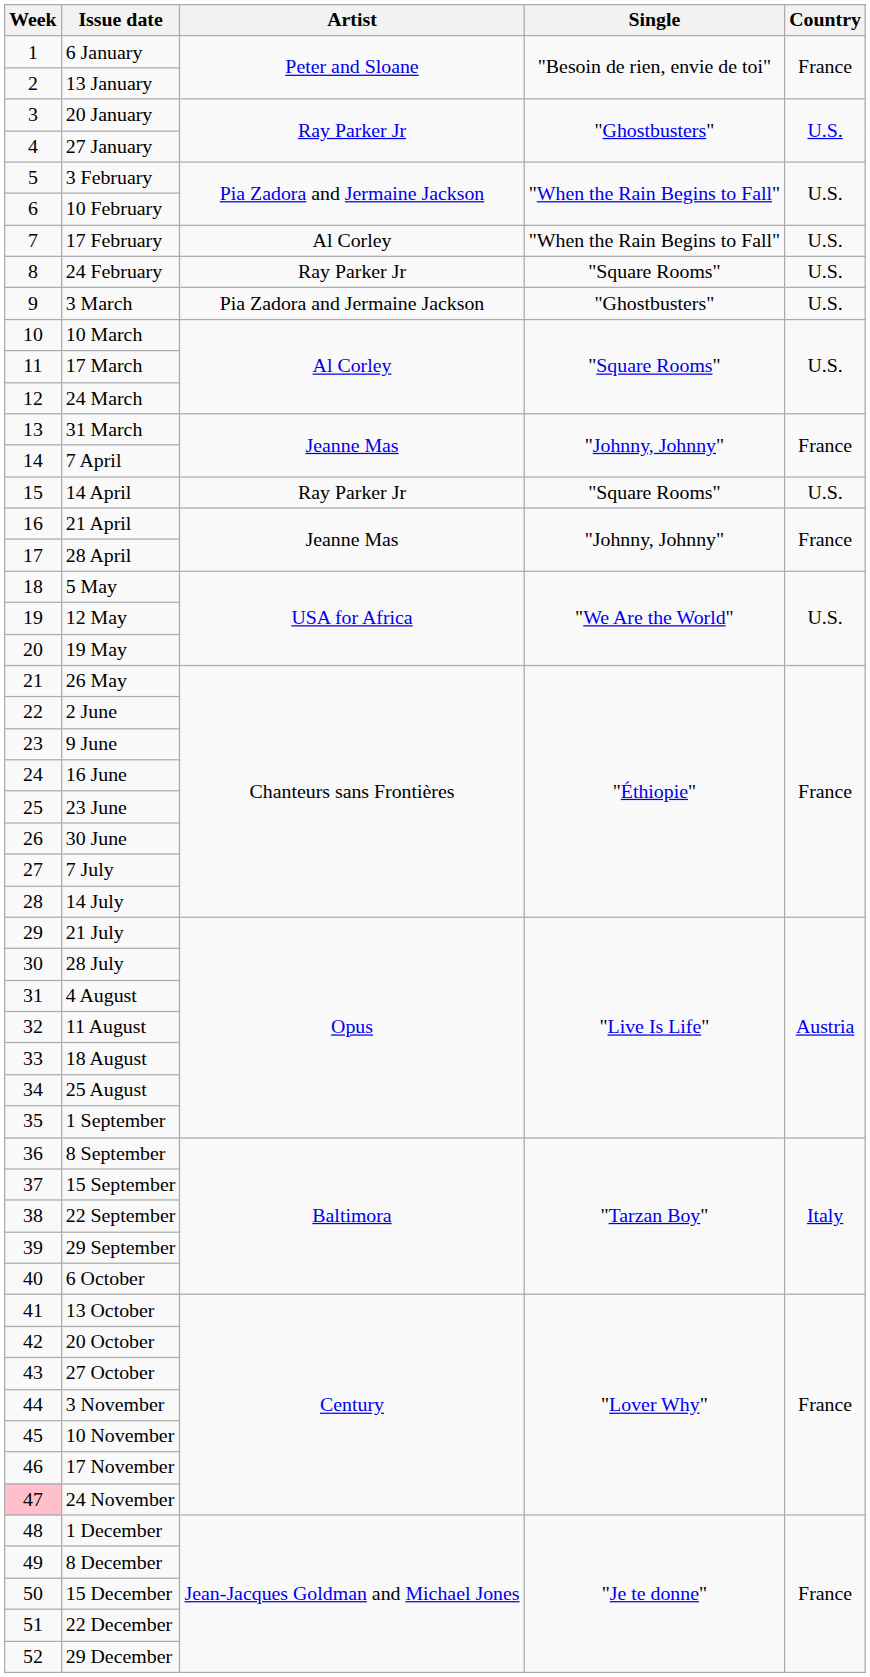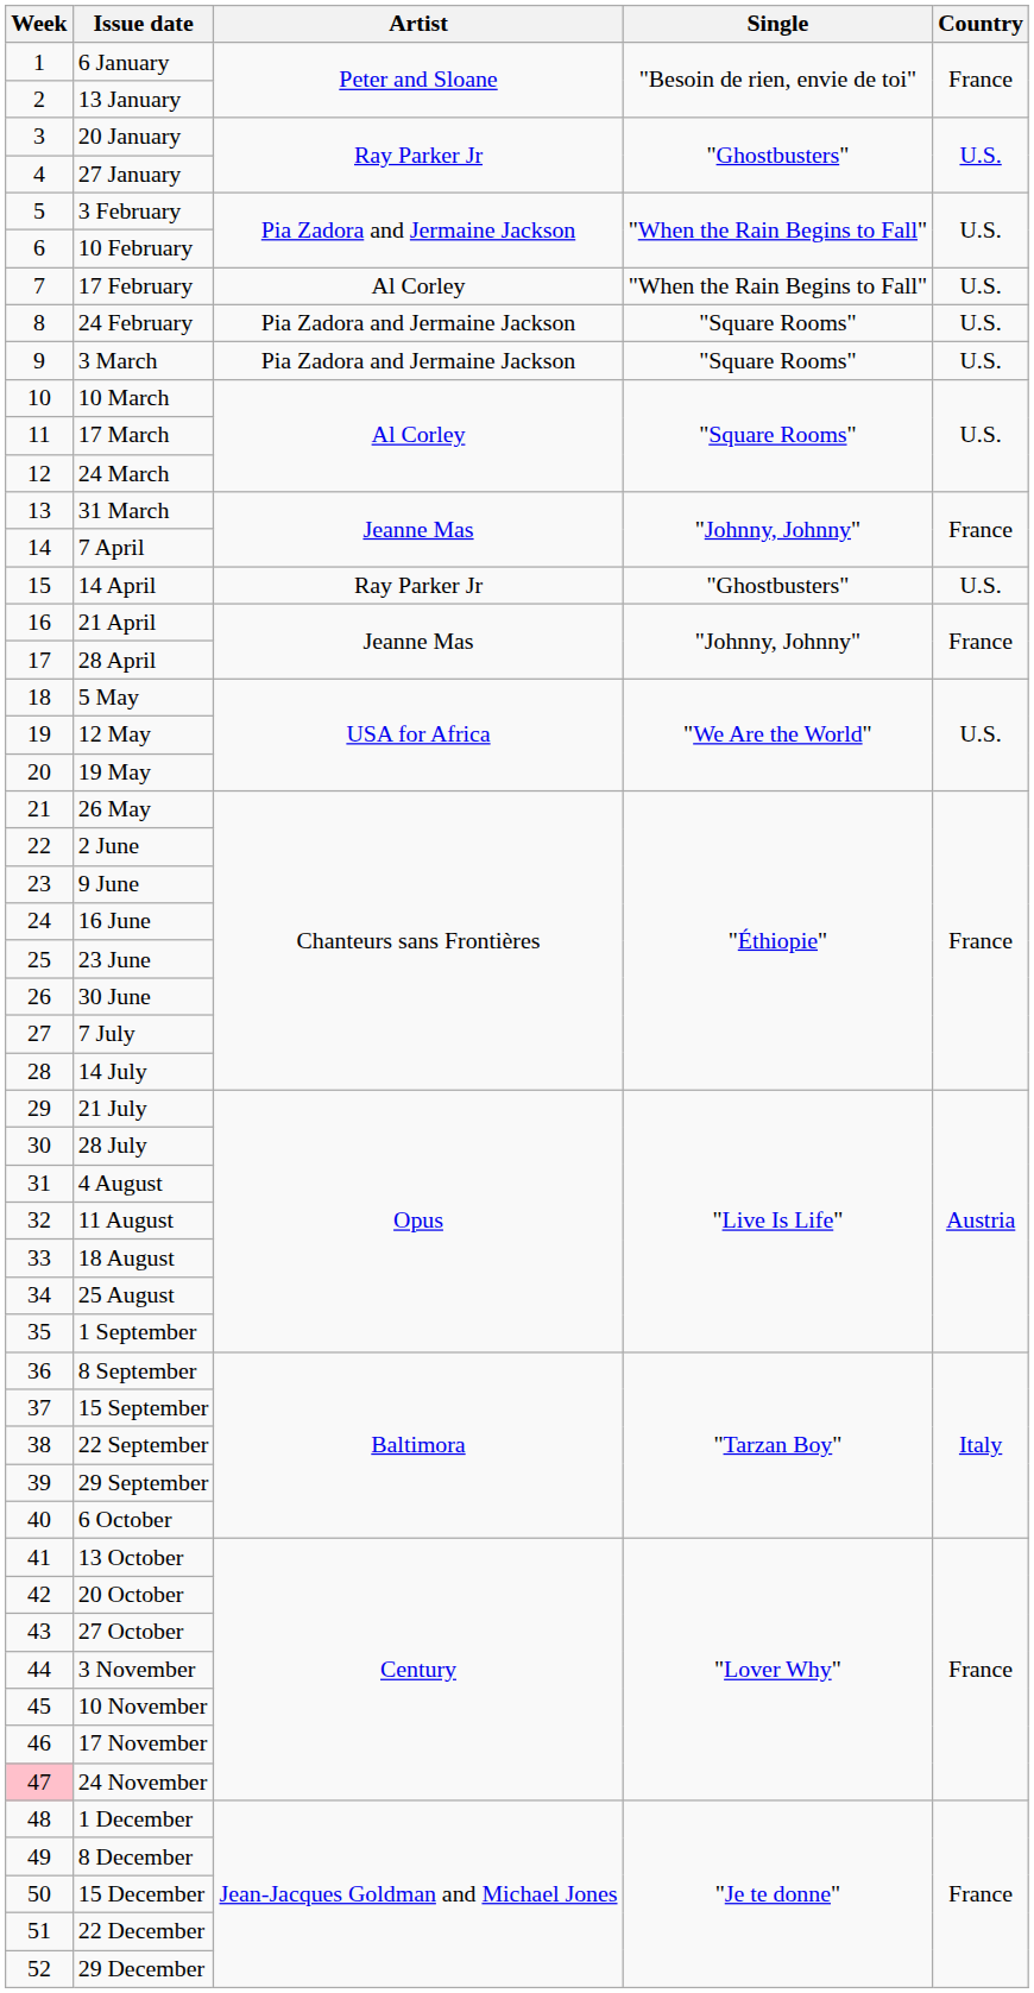 <table class="wikitable">
 <tr>
 <th rowspan>Week</th>
 <th rowspan>Issue date</th>
 <th rowspan>Artist</th>
 <th rowspan>Single</th>
 <th rowspan>Country</th>
 </tr>
 <tr>
 <td style="text-align: center;">1</td>
 <td>6 January</td>
 <td rowspan=2 align="center"><a href='#'>Peter and Sloane</a></td>
 <td rowspan="2" align="center">"Besoin de rien, envie de toi"</td>
 <td rowspan="2" align="center">France</td>
 </tr>
 <tr>
 <td style="text-align: center;">2</td>
 <td>13 January</td>
 </tr>
 <tr>
 <td style="text-align: center;">3</td>
 <td>20 January</td>
 <td rowspan="2" align="center"><a href='#'>Ray Parker Jr</a></td>
 <td rowspan="2" align="center">"<a href='#'>Ghostbusters</a>"</td>
 <td rowspan="2" align="center"><a href='#'>U.S.</a></td>
 </tr>
 <tr>
 <td style="text-align: center;">4</td>
 <td>27 January</td>
 </tr>
 <tr>
 <td style="text-align: center;">5</td>
 <td>3 February</td>
 <td rowspan="2" align="center"><a href='#'>Pia Zadora</a> and <a href='#'>Jermaine Jackson</a></td>
 <td rowspan="2" align="center">"<a href='#'>When the Rain Begins to Fall</a>"</td>
 <td rowspan="2" align="center">U.S.</td>
 </tr>
 <tr>
 <td style="text-align: center;">6</td>
 <td>10 February</td>
 </tr>
 <tr>
 <td style="text-align: center;">7</td>
 <td>17 February</td>
 <td align="center">Al Corley</td>
 <td align="center">"When the Rain Begins to Fall"</td>
 <td align="center">U.S.</td>
 </tr>
 <tr>
 <td style="text-align: center;">8</td>
 <td>24 February</td>
-<td align="center">Ray Parker Jr</td>
+<td align="center">Pia Zadora and Jermaine Jackson</td>
 <td align="center">"Square Rooms"</td>
 <td align="center">U.S.</td>
 </tr>
 <tr>
 <td style="text-align: center;">9</td>
 <td>3 March</td>
 <td align="center">Pia Zadora and Jermaine Jackson</td>
-<td align="center">"Ghostbusters"</td>
+<td align="center">"Square Rooms"</td>
 <td align="center">U.S.</td>
 </tr>
 <tr>
 <td style="text-align: center;">10</td>
 <td>10 March</td>
 <td rowspan="3" align="center"><a href='#'>Al Corley</a></td>
 <td rowspan="3" align="center">"<a href='#'>Square Rooms</a>"</td>
 <td rowspan="3" align="center">U.S.</td>
 </tr>
 <tr>
 <td style="text-align: center;">11</td>
 <td>17 March</td>
 </tr>
 <tr>
 <td style="text-align: center;">12</td>
 <td>24 March</td>
 </tr>
 <tr>
 <td style="text-align: center;">13</td>
 <td>31 March</td>
 <td rowspan="2" align="center"><a href='#'>Jeanne Mas</a></td>
 <td rowspan="2" align="center">"<a href='#'>Johnny, Johnny</a>"</td>
 <td rowspan="2" align="center">France</td>
 </tr>
 <tr>
 <td style="text-align: center;">14</td>
 <td>7 April</td>
 </tr>
 <tr>
 <td style="text-align: center;">15</td>
 <td>14 April</td>
 <td align="center">Ray Parker Jr</td>
-<td align="center">"Square Rooms"</td>
+<td align="center">"Ghostbusters"</td>
 <td align="center">U.S.</td>
 </tr>
 <tr>
 <td style="text-align: center;">16</td>
 <td>21 April</td>
 <td rowspan="2" align="center">Jeanne Mas</td>
 <td rowspan="2" align="center">"Johnny, Johnny"</td>
 <td rowspan="2" align="center">France</td>
 </tr>
 <tr>
 <td style="text-align: center;">17</td>
 <td>28 April</td>
 </tr>
 <tr>
 <td style="text-align: center;">18</td>
 <td>5 May</td>
 <td rowspan="3" align="center"><a href='#'>USA for Africa</a></td>
 <td rowspan="3" align="center">"<a href='#'>We Are the World</a>"</td>
 <td rowspan="3" align="center">U.S.</td>
 </tr>
 <tr>
 <td style="text-align: center;">19</td>
 <td>12 May</td>
 </tr>
 <tr>
 <td style="text-align: center;">20</td>
 <td>19 May</td>
 </tr>
 <tr>
 <td style="text-align: center;">21</td>
 <td>26 May</td>
 <td rowspan="8" align="center">Chanteurs sans Frontières</td>
 <td rowspan="8" align="center">"<a href='#'>Éthiopie</a>"</td>
 <td rowspan="8" align="center">France</td>
 </tr>
 <tr>
 <td style="text-align: center;">22</td>
 <td>2 June</td>
 </tr>
 <tr>
 <td style="text-align: center;">23</td>
 <td>9 June</td>
 </tr>
 <tr>
 <td style="text-align: center;">24</td>
 <td>16 June</td>
 </tr>
 <tr>
 <td style="text-align: center;">25</td>
 <td>23 June</td>
 </tr>
 <tr>
 <td style="text-align: center;">26</td>
 <td>30 June</td>
 </tr>
 <tr>
 <td style="text-align: center;">27</td>
 <td>7 July</td>
 </tr>
 <tr>
 <td style="text-align: center;">28</td>
 <td>14 July</td>
 </tr>
 <tr>
 <td style="text-align: center;">29</td>
 <td>21 July</td>
 <td rowspan="7" align="center"><a href='#'>Opus</a></td>
 <td rowspan="7" align="center">"<a href='#'>Live Is Life</a>"</td>
 <td rowspan="7" align="center"><a href='#'>Austria</a></td>
 </tr>
 <tr>
 <td style="text-align: center;">30</td>
 <td>28 July</td>
 </tr>
 <tr>
 <td style="text-align: center;">31</td>
 <td>4 August</td>
 </tr>
 <tr>
 <td style="text-align: center;">32</td>
 <td>11 August</td>
 </tr>
 <tr>
 <td style="text-align: center;">33</td>
 <td>18 August</td>
 </tr>
 <tr>
 <td style="text-align: center;">34</td>
 <td>25 August</td>
 </tr>
 <tr>
 <td style="text-align: center;">35</td>
 <td>1 September</td>
 </tr>
 <tr>
 <td style="text-align: center;">36</td>
 <td>8 September</td>
 <td rowspan="5" align="center"><a href='#'>Baltimora</a></td>
 <td rowspan="5" align="center">"<a href='#'>Tarzan Boy</a>"</td>
 <td rowspan="5" align="center"><a href='#'>Italy</a></td>
 </tr>
 <tr>
 <td style="text-align: center;">37</td>
 <td>15 September</td>
 </tr>
 <tr>
 <td style="text-align: center;">38</td>
 <td>22 September</td>
 </tr>
 <tr>
 <td style="text-align: center;">39</td>
 <td>29 September</td>
 </tr>
 <tr>
 <td style="text-align: center;">40</td>
 <td>6 October</td>
 </tr>
 <tr>
 <td style="text-align: center;">41</td>
 <td>13 October</td>
 <td rowspan="7" align="center"><a href='#'>Century</a></td>
 <td rowspan="7" align="center">"<a href='#'>Lover Why</a>"</td>
 <td rowspan="7" align="center">France</td>
 </tr>
 <tr>
 <td style="text-align: center;">42</td>
 <td>20 October</td>
 </tr>
 <tr>
 <td style="text-align: center;">43</td>
 <td>27 October</td>
 </tr>
 <tr>
 <td style="text-align: center;">44</td>
 <td>3 November</td>
 </tr>
 <tr>
 <td style="text-align: center;">45</td>
 <td>10 November</td>
 </tr>
 <tr>
 <td style="text-align: center;">46</td>
 <td>17 November</td>
 </tr>
 <tr>
 <td style="background: pink; text-align: center;">47</td>
 <td>24 November</td>
 </tr>
 <tr>
 <td style="text-align: center;">48</td>
 <td>1 December</td>
 <td rowspan="5" align="center"><a href='#'>Jean-Jacques Goldman</a> and <a href='#'>Michael Jones</a></td>
 <td rowspan="5" align="center">"<a href='#'>Je te donne</a>"</td>
 <td rowspan="5" align="center">France</td>
 </tr>
 <tr>
 <td style="text-align: center;">49</td>
 <td>8 December</td>
 </tr>
 <tr>
 <td style="text-align: center;">50</td>
 <td>15 December</td>
 </tr>
 <tr>
 <td style="text-align: center;">51</td>
 <td>22 December</td>
 </tr>
 <tr>
 <td style="text-align: center;">52</td>
 <td>29 December</td>
 </tr>
 </table>
